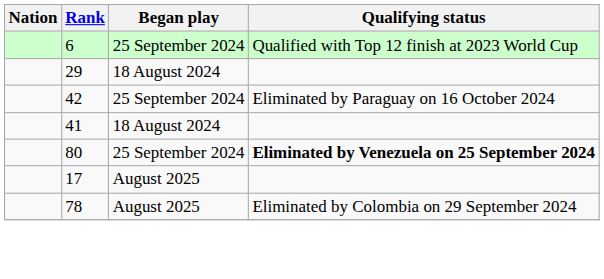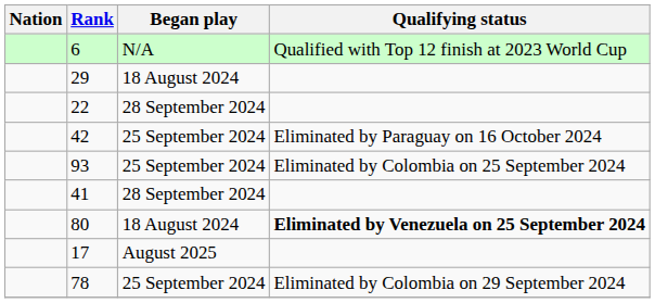 <table class="wikitable sortable">
 <tr>
 <th>Nation</th>
 <th data-sort-type="number"><a href='#'>Rank</a></th>
 <th data-sort-type="date">Began play</th>
 <th>Qualifying status</th>
 </tr>
 <tr bgcolor="#ccffcc">
 <td></td>
 <td>6</td>
-<td>25 September 2024</td>
+<td>N/A</td>
 <td>Qualified with Top 12 finish at 2023 World Cup</td>
 </tr>
 <tr>
 <td></td>
 <td>29</td>
 <td>18 August 2024</td>
 <td></td>
 </tr>
 <tr>
 <td></td>
+<td>22</td>
+<td>28 September 2024</td>
+<td></td>
+</tr>
+<tr>
+<td></td>
 <td>42</td>
 <td>25 September 2024</td>
 <td>Eliminated by Paraguay on 16 October 2024</td>
 </tr>
 <tr>
 <td></td>
+<td>93</td>
+<td>25 September 2024</td>
+<td>Eliminated by Colombia on 25 September 2024</td>
+</tr>
+<tr>
+<td></td>
 <td>41</td>
-<td>18 August 2024</td>
+<td>28 September 2024</td>
 <td></td>
 </tr>
 <tr>
 <td></td>
 <td>80</td>
-<td>25 September 2024</td>
+<td>18 August 2024</td>
 <td><strong>Eliminated by Venezuela on 25 September 2024</strong></td>
 </tr>
 <tr>
 <td></td>
 <td>17</td>
 <td>August 2025</td>
 <td></td>
 </tr>
 <tr>
 <td></td>
 <td>78</td>
-<td>August 2025</td>
+<td>25 September 2024</td>
 <td>Eliminated by Colombia on 29 September 2024</td>
 </tr>
 <tr>
 </tr>
 </table>
